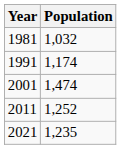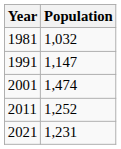 <table class=wikitable>
 <tr>
 <th>Year</th>
 <th>Population</th>
 </tr>
 <tr ---->
 <td>1981</td>
 <td>1,032</td>
 </tr>
 <tr ---->
 <td>1991</td>
-<td>1,174</td>
+<td>1,147</td>
 </tr>
 <tr ---->
 <td>2001</td>
 <td>1,474</td>
 </tr>
 <tr ---->
 <td>2011</td>
 <td>1,252</td>
 </tr>
 <tr ---->
 <td>2021</td>
-<td>1,235</td>
+<td>1,231</td>
 </tr>
 </table>
